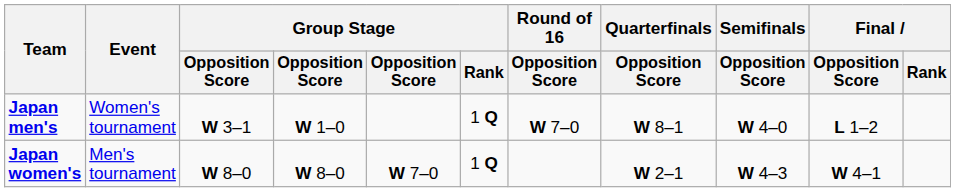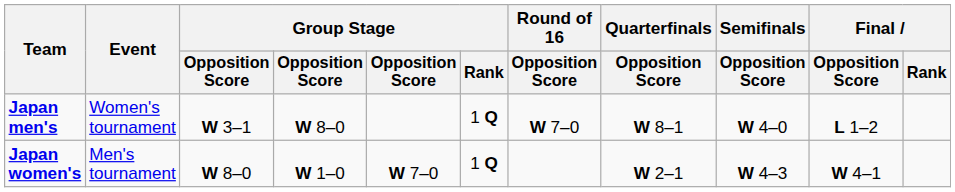 <table class=wikitable style=font-size:90%;text-align:center>
 <tr>
 <th rowspan=2>Team</th>
 <th rowspan=2>Event</th>
 <th colspan=4>Group Stage</th>
 <th>Round of 16</th>
 <th>Quarterfinals</th>
 <th>Semifinals</th>
 <th colspan=2>Final / </th>
 </tr>
 <tr style=font-size:95%>
 <th>Opposition<br>Score</th>
 <th>Opposition<br>Score</th>
 <th>Opposition<br>Score</th>
 <th>Rank</th>
 <th>Opposition<br>Score</th>
 <th>Opposition<br>Score</th>
 <th>Opposition<br>Score</th>
 <th>Opposition<br>Score</th>
 <th>Rank</th>
 </tr>
 <tr>
 <td align=left><strong><a href='#'>Japan men's</a></strong></td>
 <td align=left><a href='#'>Women's tournament</a></td>
 <td><br><strong>W</strong> 3–1</td>
-<td><br><strong>W</strong> 1–0</td>
+<td><br><strong>W</strong> 8–0</td>
 <td></td>
 <td>1 <strong>Q</strong></td>
 <td><br><strong>W</strong> 7–0</td>
 <td><br><strong>W</strong> 8–1</td>
 <td><br><strong>W</strong> 4–0</td>
 <td><br><strong>L</strong> 1–2</td>
 <td></td>
 </tr>
 <tr>
 <td align=left><strong><a href='#'>Japan women's</a></strong></td>
 <td align=left><a href='#'>Men's tournament</a></td>
 <td><br><strong>W</strong> 8–0</td>
-<td><br><strong>W</strong> 8–0</td>
+<td><br><strong>W</strong> 1–0</td>
 <td><br><strong>W</strong> 7–0</td>
 <td>1 <strong>Q</strong></td>
 <td></td>
 <td><br><strong>W</strong> 2–1</td>
 <td><br><strong>W</strong> 4–3</td>
 <td><br><strong>W</strong> 4–1</td>
 <td></td>
 </tr>
 </table>
